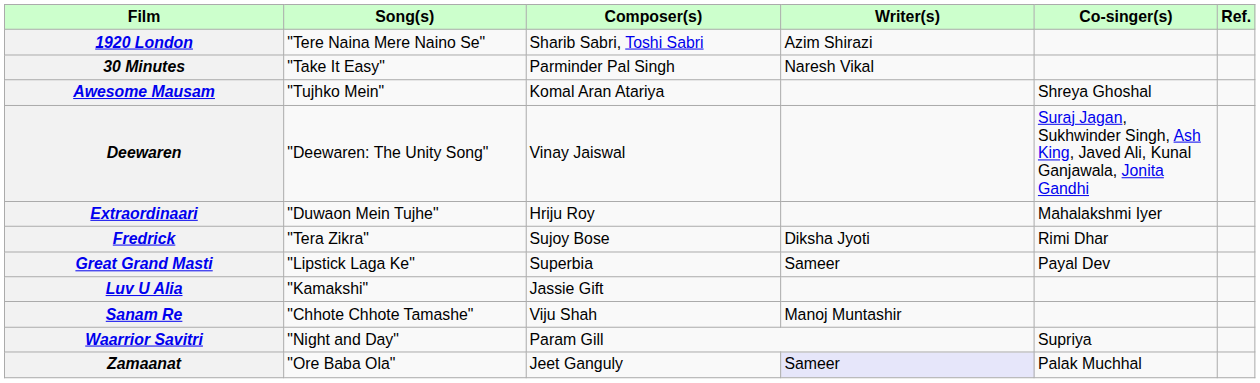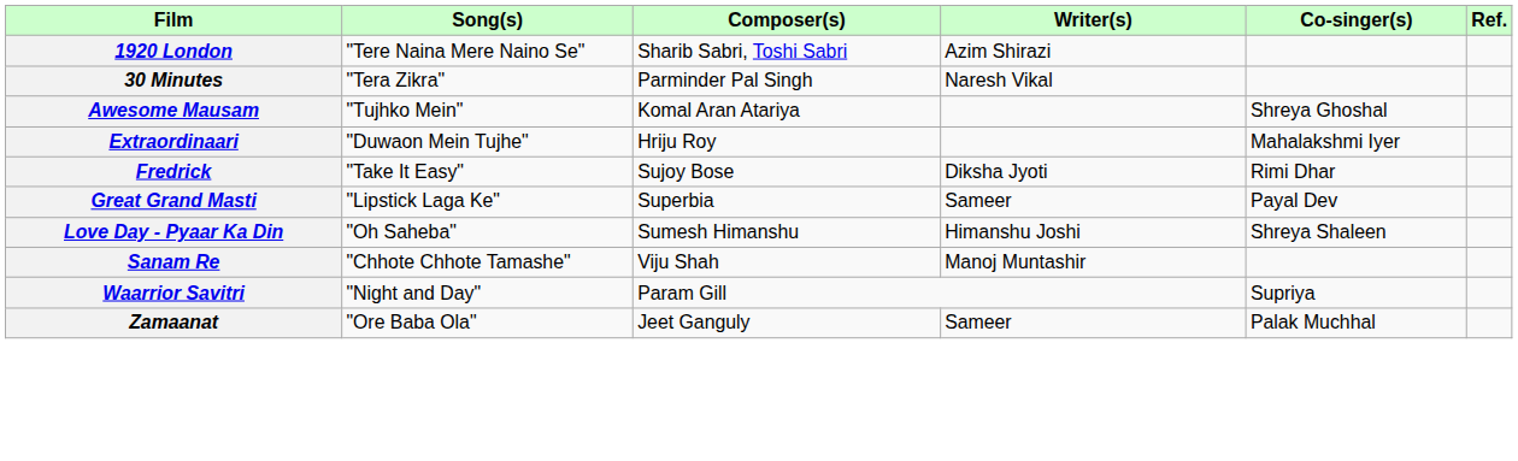 <table class="wikitable plainrowheaders" style="width:100%;" textcolor:#000;">
 <tr style="background:#cfc; text-align:center;">
 <td scope="col" style="width:23%;"><strong>Film</strong></td>
 <td scope="col" style="width:20%;"><strong>Song(s)</strong></td>
 <td scope="col" style="width:21%;"><strong>Composer(s)</strong></td>
 <td scope="col" style="width:21%;"><strong>Writer(s)</strong></td>
 <td scope="col" style="width:18%;"><strong>Co-singer(s)</strong></td>
 <td scope="col" style="width:1%;"><strong>Ref.</strong></td>
 </tr>
 <tr>
 <th scope="row"><em><a href='#'>1920 London</a></em></th>
 <td>"Tere Naina Mere Naino Se"</td>
 <td>Sharib Sabri, <a href='#'>Toshi Sabri</a></td>
 <td>Azim Shirazi</td>
 <td></td>
 <td></td>
 </tr>
 <tr>
 <th><em>30 Minutes</em></th>
-<td>"Take It Easy"</td>
+<td>"Tera Zikra"</td>
 <td>Parminder Pal Singh</td>
 <td>Naresh Vikal</td>
 <td></td>
 <td></td>
 </tr>
 <tr>
 <th Scope="row"><em><a href='#'>Awesome Mausam</a></em></th>
 <td>"Tujhko Mein"</td>
 <td>Komal Aran Atariya</td>
 <td></td>
 <td>Shreya Ghoshal</td>
 <td></td>
 </tr>
 <tr>
-<th scope="row"><em>Deewaren</em></th>
-<td>"Deewaren: The Unity Song"</td>
-<td>Vinay Jaiswal</td>
-<td></td>
-<td><a href='#'>Suraj Jagan</a>, Sukhwinder Singh, <a href='#'>Ash King</a>, Javed Ali, Kunal Ganjawala, <a href='#'>Jonita Gandhi</a></td>
-<td></td>
-</tr>
-<tr>
 <th scope="row"><em><a href='#'>Extraordinaari</a></em></th>
 <td>"Duwaon Mein Tujhe"</td>
 <td>Hriju Roy</td>
 <td></td>
 <td>Mahalakshmi Iyer</td>
 <td></td>
 </tr>
 <tr>
 <th><em><a href='#'>Fredrick</a></em></th>
-<td>"Tera Zikra"</td>
+<td>"Take It Easy"</td>
 <td>Sujoy Bose</td>
 <td>Diksha Jyoti</td>
 <td>Rimi Dhar</td>
 <td></td>
 </tr>
 <tr>
 <th scope="row"><em><a href='#'>Great Grand Masti</a></em></th>
 <td>"Lipstick Laga Ke"</td>
 <td>Superbia</td>
 <td>Sameer</td>
 <td>Payal Dev</td>
 <td></td>
 </tr>
 <tr>
-<th Scope="row"><em><a href='#'>Luv U Alia</a></em></th>
-<td>"Kamakshi"</td>
-<td>Jassie Gift</td>
-<td></td>
-<td></td>
+<th Scope="row"><em><a href='#'>Love Day - Pyaar Ka Din</a></em></th>
+<td>"Oh Saheba"</td>
+<td>Sumesh Himanshu</td>
+<td>Himanshu Joshi</td>
+<td>Shreya Shaleen</td>
 <td></td>
 </tr>
 <tr>
 <th Scope="row"><em><a href='#'>Sanam Re</a></em></th>
 <td>"Chhote Chhote Tamashe"</td>
 <td>Viju Shah</td>
 <td>Manoj Muntashir</td>
 <td></td>
 <td></td>
 </tr>
 <tr>
 <th scope="row"><em><a href='#'>Waarrior Savitri</a></em></th>
 <td>"Night and Day"</td>
 <td colspan="2">Param Gill</td>
 <td>Supriya</td>
 <td></td>
 </tr>
 <tr>
 <th scope="row"><em>Zamaanat</em></th>
 <td>"Ore Baba Ola"</td>
 <td>Jeet Ganguly</td>
-<td style="background: lavender;">Sameer</td>
+<td>Sameer</td>
 <td>Palak Muchhal</td>
 <td></td>
 </tr>
 </table>
